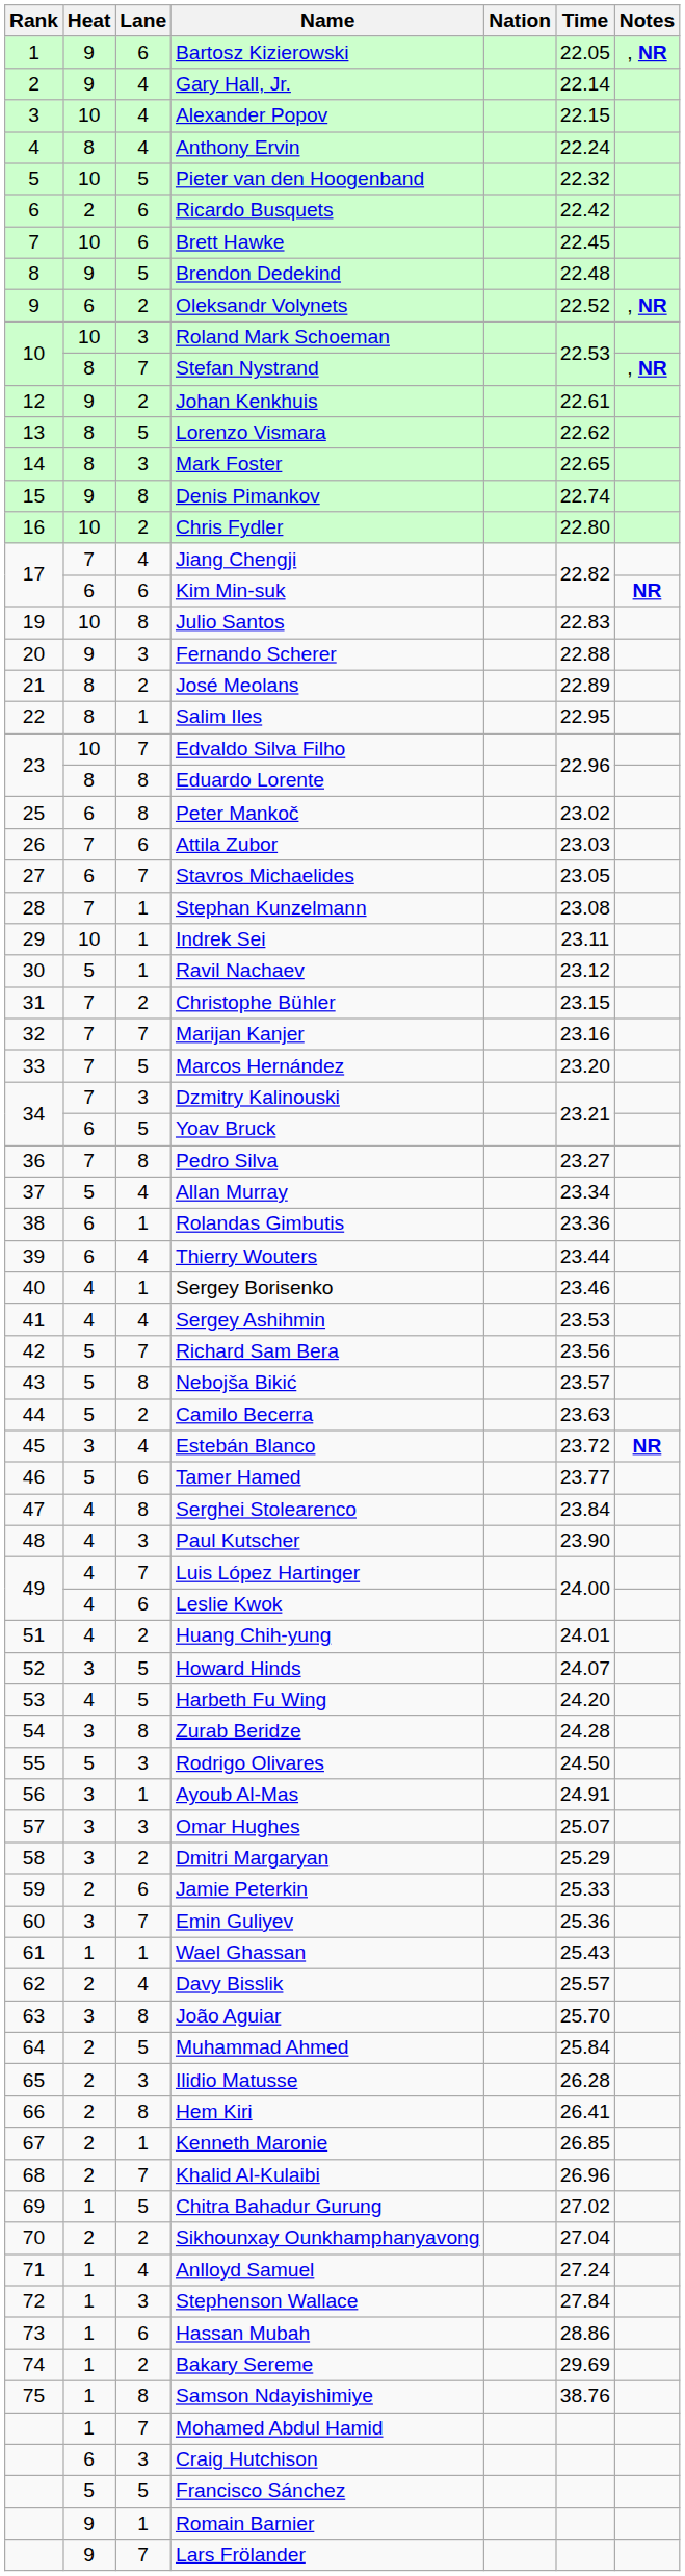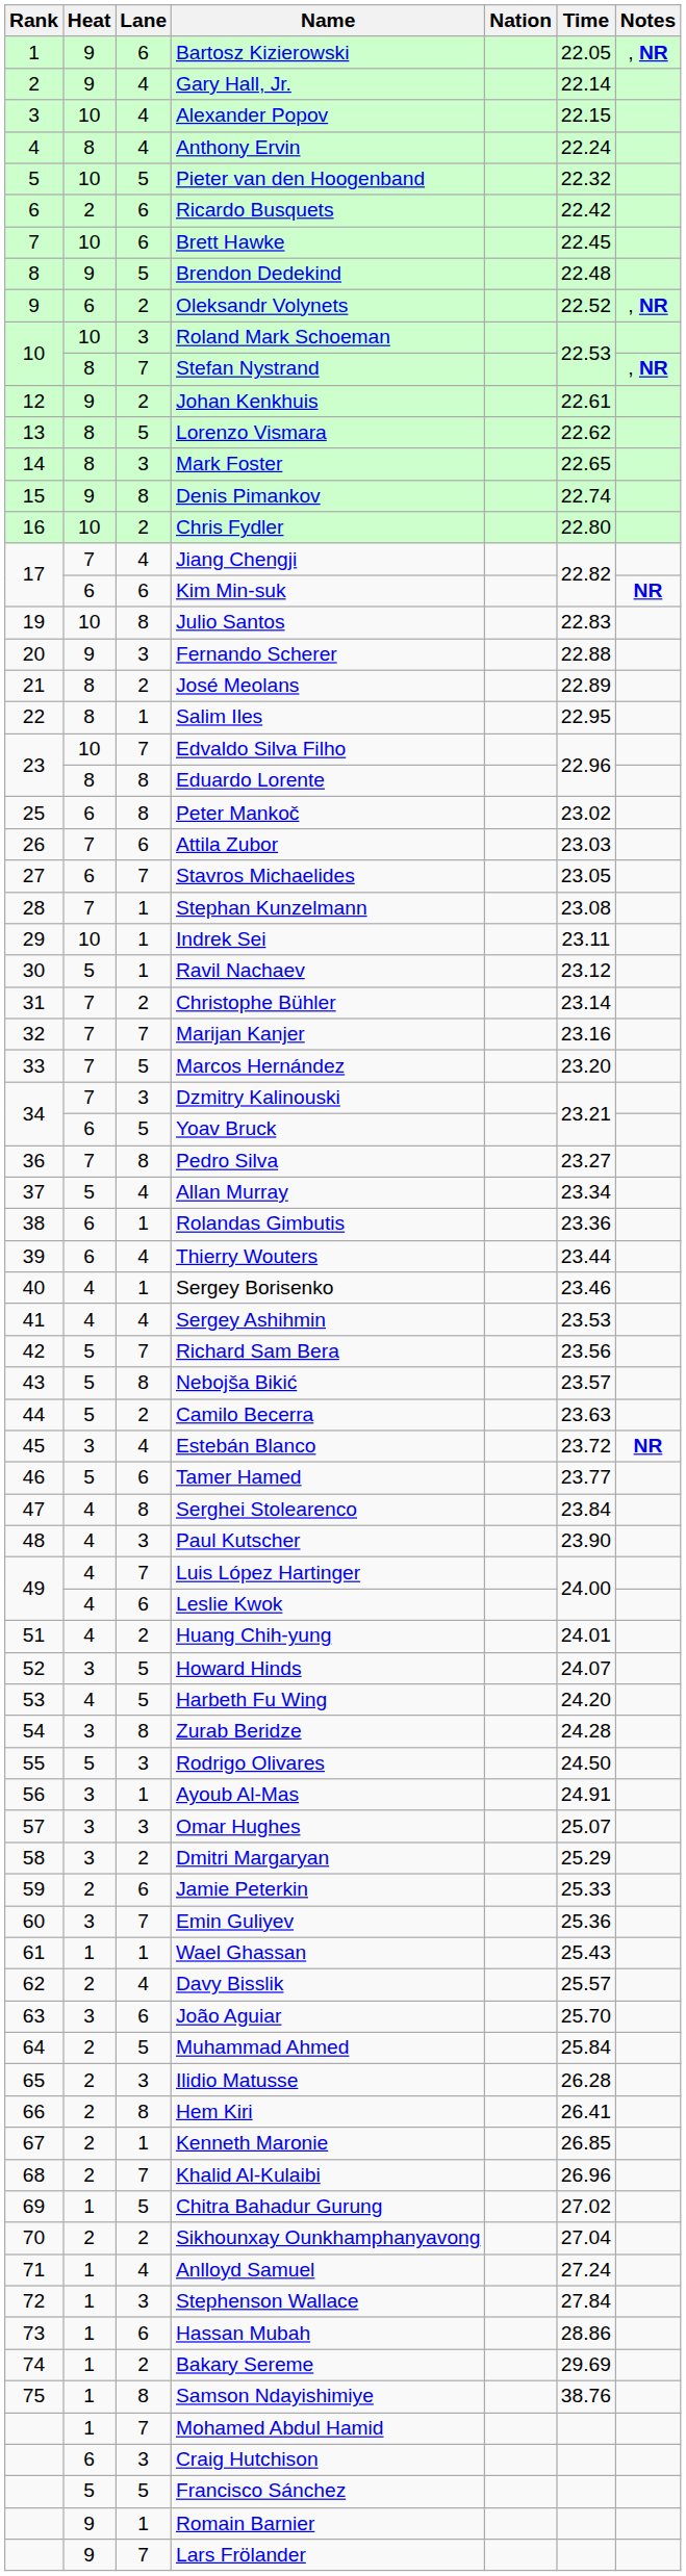 <table class="wikitable sortable" style="text-align:center">
 <tr>
 <th>Rank</th>
 <th>Heat</th>
 <th>Lane</th>
 <th>Name</th>
 <th>Nation</th>
 <th>Time</th>
 <th>Notes</th>
 </tr>
 <tr bgcolor=#ccffcc>
 <td>1</td>
 <td>9</td>
 <td>6</td>
 <td align=left><a href='#'>Bartosz Kizierowski</a></td>
 <td align=left></td>
 <td>22.05</td>
 <td>, <strong><a href='#'>NR</a></strong></td>
 </tr>
 <tr bgcolor=#ccffcc>
 <td>2</td>
 <td>9</td>
 <td>4</td>
 <td align=left><a href='#'>Gary Hall, Jr.</a></td>
 <td align=left></td>
 <td>22.14</td>
 <td></td>
 </tr>
 <tr bgcolor=#ccffcc>
 <td>3</td>
 <td>10</td>
 <td>4</td>
 <td align=left><a href='#'>Alexander Popov</a></td>
 <td align=left></td>
 <td>22.15</td>
 <td></td>
 </tr>
 <tr bgcolor=#ccffcc>
 <td>4</td>
 <td>8</td>
 <td>4</td>
 <td align=left><a href='#'>Anthony Ervin</a></td>
 <td align=left></td>
 <td>22.24</td>
 <td></td>
 </tr>
 <tr bgcolor=#ccffcc>
 <td>5</td>
 <td>10</td>
 <td>5</td>
 <td align=left><a href='#'>Pieter van den Hoogenband</a></td>
 <td align=left></td>
 <td>22.32</td>
 <td></td>
 </tr>
 <tr bgcolor=#ccffcc>
 <td>6</td>
 <td>2</td>
 <td>6</td>
 <td align=left><a href='#'>Ricardo Busquets</a></td>
 <td align=left></td>
 <td>22.42</td>
 <td></td>
 </tr>
 <tr bgcolor=#ccffcc>
 <td>7</td>
 <td>10</td>
 <td>6</td>
 <td align=left><a href='#'>Brett Hawke</a></td>
 <td align=left></td>
 <td>22.45</td>
 <td></td>
 </tr>
 <tr bgcolor=#ccffcc>
 <td>8</td>
 <td>9</td>
 <td>5</td>
 <td align=left><a href='#'>Brendon Dedekind</a></td>
 <td align=left></td>
 <td>22.48</td>
 <td></td>
 </tr>
 <tr bgcolor=#ccffcc>
 <td>9</td>
 <td>6</td>
 <td>2</td>
 <td align=left><a href='#'>Oleksandr Volynets</a></td>
 <td align=left></td>
 <td>22.52</td>
 <td>, <strong><a href='#'>NR</a></strong></td>
 </tr>
 <tr bgcolor=#ccffcc>
 <td rowspan=2>10</td>
 <td>10</td>
 <td>3</td>
 <td align=left><a href='#'>Roland Mark Schoeman</a></td>
 <td align=left></td>
 <td rowspan=2>22.53</td>
 <td></td>
 </tr>
 <tr bgcolor=#ccffcc>
 <td>8</td>
 <td>7</td>
 <td align=left><a href='#'>Stefan Nystrand</a></td>
 <td align=left></td>
 <td>, <strong><a href='#'>NR</a></strong></td>
 </tr>
 <tr bgcolor=#ccffcc>
 <td>12</td>
 <td>9</td>
 <td>2</td>
 <td align=left><a href='#'>Johan Kenkhuis</a></td>
 <td align=left></td>
 <td>22.61</td>
 <td></td>
 </tr>
 <tr bgcolor=#ccffcc>
 <td>13</td>
 <td>8</td>
 <td>5</td>
 <td align=left><a href='#'>Lorenzo Vismara</a></td>
 <td align=left></td>
 <td>22.62</td>
 <td></td>
 </tr>
 <tr bgcolor=#ccffcc>
 <td>14</td>
 <td>8</td>
 <td>3</td>
 <td align=left><a href='#'>Mark Foster</a></td>
 <td align=left></td>
 <td>22.65</td>
 <td></td>
 </tr>
 <tr bgcolor=#ccffcc>
 <td>15</td>
 <td>9</td>
 <td>8</td>
 <td align=left><a href='#'>Denis Pimankov</a></td>
 <td align=left></td>
 <td>22.74</td>
 <td></td>
 </tr>
 <tr bgcolor=#ccffcc>
 <td>16</td>
 <td>10</td>
 <td>2</td>
 <td align=left><a href='#'>Chris Fydler</a></td>
 <td align=left></td>
 <td>22.80</td>
 <td></td>
 </tr>
 <tr>
 <td rowspan=2>17</td>
 <td>7</td>
 <td>4</td>
 <td align=left><a href='#'>Jiang Chengji</a></td>
 <td align=left></td>
 <td rowspan=2>22.82</td>
 <td></td>
 </tr>
 <tr>
 <td>6</td>
 <td>6</td>
 <td align=left><a href='#'>Kim Min-suk</a></td>
 <td align=left></td>
 <td><strong><a href='#'>NR</a></strong></td>
 </tr>
 <tr>
 <td>19</td>
 <td>10</td>
 <td>8</td>
 <td align=left><a href='#'>Julio Santos</a></td>
 <td align=left></td>
 <td>22.83</td>
 <td></td>
 </tr>
 <tr>
 <td>20</td>
 <td>9</td>
 <td>3</td>
 <td align=left><a href='#'>Fernando Scherer</a></td>
 <td align=left></td>
 <td>22.88</td>
 <td></td>
 </tr>
 <tr>
 <td>21</td>
 <td>8</td>
 <td>2</td>
 <td align=left><a href='#'>José Meolans</a></td>
 <td align=left></td>
 <td>22.89</td>
 <td></td>
 </tr>
 <tr>
 <td>22</td>
 <td>8</td>
 <td>1</td>
 <td align=left><a href='#'>Salim Iles</a></td>
 <td align=left></td>
 <td>22.95</td>
 <td></td>
 </tr>
 <tr>
 <td rowspan=2>23</td>
 <td>10</td>
 <td>7</td>
 <td align=left><a href='#'>Edvaldo Silva Filho</a></td>
 <td align=left></td>
 <td rowspan=2>22.96</td>
 <td></td>
 </tr>
 <tr>
 <td>8</td>
 <td>8</td>
 <td align=left><a href='#'>Eduardo Lorente</a></td>
 <td align=left></td>
 <td></td>
 </tr>
 <tr>
 <td>25</td>
 <td>6</td>
 <td>8</td>
 <td align=left><a href='#'>Peter Mankoč</a></td>
 <td align=left></td>
 <td>23.02</td>
 <td></td>
 </tr>
 <tr>
 <td>26</td>
 <td>7</td>
 <td>6</td>
 <td align=left><a href='#'>Attila Zubor</a></td>
 <td align=left></td>
 <td>23.03</td>
 <td></td>
 </tr>
 <tr>
 <td>27</td>
 <td>6</td>
 <td>7</td>
 <td align=left><a href='#'>Stavros Michaelides</a></td>
 <td align=left></td>
 <td>23.05</td>
 <td></td>
 </tr>
 <tr>
 <td>28</td>
 <td>7</td>
 <td>1</td>
 <td align=left><a href='#'>Stephan Kunzelmann</a></td>
 <td align=left></td>
 <td>23.08</td>
 <td></td>
 </tr>
 <tr>
 <td>29</td>
 <td>10</td>
 <td>1</td>
 <td align=left><a href='#'>Indrek Sei</a></td>
 <td align=left></td>
 <td>23.11</td>
 <td></td>
 </tr>
 <tr>
 <td>30</td>
 <td>5</td>
 <td>1</td>
 <td align=left><a href='#'>Ravil Nachaev</a></td>
 <td align=left></td>
 <td>23.12</td>
 <td></td>
 </tr>
 <tr>
 <td>31</td>
 <td>7</td>
 <td>2</td>
 <td align=left><a href='#'>Christophe Bühler</a></td>
 <td align=left></td>
-<td>23.15</td>
+<td>23.14</td>
 <td></td>
 </tr>
 <tr>
 <td>32</td>
 <td>7</td>
 <td>7</td>
 <td align=left><a href='#'>Marijan Kanjer</a></td>
 <td align=left></td>
 <td>23.16</td>
 <td></td>
 </tr>
 <tr>
 <td>33</td>
 <td>7</td>
 <td>5</td>
 <td align=left><a href='#'>Marcos Hernández</a></td>
 <td align=left></td>
 <td>23.20</td>
 <td></td>
 </tr>
 <tr>
 <td rowspan=2>34</td>
 <td>7</td>
 <td>3</td>
 <td align=left><a href='#'>Dzmitry Kalinouski</a></td>
 <td align=left></td>
 <td rowspan=2>23.21</td>
 <td></td>
 </tr>
 <tr>
 <td>6</td>
 <td>5</td>
 <td align=left><a href='#'>Yoav Bruck</a></td>
 <td align=left></td>
 <td></td>
 </tr>
 <tr>
 <td>36</td>
 <td>7</td>
 <td>8</td>
 <td align=left><a href='#'>Pedro Silva</a></td>
 <td align=left></td>
 <td>23.27</td>
 <td></td>
 </tr>
 <tr>
 <td>37</td>
 <td>5</td>
 <td>4</td>
 <td align=left><a href='#'>Allan Murray</a></td>
 <td align=left></td>
 <td>23.34</td>
 <td></td>
 </tr>
 <tr>
 <td>38</td>
 <td>6</td>
 <td>1</td>
 <td align=left><a href='#'>Rolandas Gimbutis</a></td>
 <td align=left></td>
 <td>23.36</td>
 <td></td>
 </tr>
 <tr>
 <td>39</td>
 <td>6</td>
 <td>4</td>
 <td align=left><a href='#'>Thierry Wouters</a></td>
 <td align=left></td>
 <td>23.44</td>
 <td></td>
 </tr>
 <tr>
 <td>40</td>
 <td>4</td>
 <td>1</td>
 <td align=left>Sergey Borisenko</td>
 <td align=left></td>
 <td>23.46</td>
 <td></td>
 </tr>
 <tr>
 <td>41</td>
 <td>4</td>
 <td>4</td>
 <td align=left><a href='#'>Sergey Ashihmin</a></td>
 <td align=left></td>
 <td>23.53</td>
 <td></td>
 </tr>
 <tr>
 <td>42</td>
 <td>5</td>
 <td>7</td>
 <td align=left><a href='#'>Richard Sam Bera</a></td>
 <td align=left></td>
 <td>23.56</td>
 <td></td>
 </tr>
 <tr>
 <td>43</td>
 <td>5</td>
 <td>8</td>
 <td align=left><a href='#'>Nebojša Bikić</a></td>
 <td align=left></td>
 <td>23.57</td>
 <td></td>
 </tr>
 <tr>
 <td>44</td>
 <td>5</td>
 <td>2</td>
 <td align=left><a href='#'>Camilo Becerra</a></td>
 <td align=left></td>
 <td>23.63</td>
 <td></td>
 </tr>
 <tr>
 <td>45</td>
 <td>3</td>
 <td>4</td>
 <td align=left><a href='#'>Estebán Blanco</a></td>
 <td align=left></td>
 <td>23.72</td>
 <td><strong><a href='#'>NR</a></strong></td>
 </tr>
 <tr>
 <td>46</td>
 <td>5</td>
 <td>6</td>
 <td align=left><a href='#'>Tamer Hamed</a></td>
 <td align=left></td>
 <td>23.77</td>
 <td></td>
 </tr>
 <tr>
 <td>47</td>
 <td>4</td>
 <td>8</td>
 <td align=left><a href='#'>Serghei Stolearenco</a></td>
 <td align=left></td>
 <td>23.84</td>
 <td></td>
 </tr>
 <tr>
 <td>48</td>
 <td>4</td>
 <td>3</td>
 <td align=left><a href='#'>Paul Kutscher</a></td>
 <td align=left></td>
 <td>23.90</td>
 <td></td>
 </tr>
 <tr>
 <td rowspan=2>49</td>
 <td>4</td>
 <td>7</td>
 <td align=left><a href='#'>Luis López Hartinger</a></td>
 <td align=left></td>
 <td rowspan=2>24.00</td>
 <td></td>
 </tr>
 <tr>
 <td>4</td>
 <td>6</td>
 <td align=left><a href='#'>Leslie Kwok</a></td>
 <td align=left></td>
 <td></td>
 </tr>
 <tr>
 <td>51</td>
 <td>4</td>
 <td>2</td>
 <td align=left><a href='#'>Huang Chih-yung</a></td>
 <td align=left></td>
 <td>24.01</td>
 <td></td>
 </tr>
 <tr>
 <td>52</td>
 <td>3</td>
 <td>5</td>
 <td align=left><a href='#'>Howard Hinds</a></td>
 <td align=left></td>
 <td>24.07</td>
 <td></td>
 </tr>
 <tr>
 <td>53</td>
 <td>4</td>
 <td>5</td>
 <td align=left><a href='#'>Harbeth Fu Wing</a></td>
 <td align=left></td>
 <td>24.20</td>
 <td></td>
 </tr>
 <tr>
 <td>54</td>
 <td>3</td>
 <td>8</td>
 <td align=left><a href='#'>Zurab Beridze</a></td>
 <td align=left></td>
 <td>24.28</td>
 <td></td>
 </tr>
 <tr>
 <td>55</td>
 <td>5</td>
 <td>3</td>
 <td align=left><a href='#'>Rodrigo Olivares</a></td>
 <td align=left></td>
 <td>24.50</td>
 <td></td>
 </tr>
 <tr>
 <td>56</td>
 <td>3</td>
 <td>1</td>
 <td align=left><a href='#'>Ayoub Al-Mas</a></td>
 <td align=left></td>
 <td>24.91</td>
 <td></td>
 </tr>
 <tr>
 <td>57</td>
 <td>3</td>
 <td>3</td>
 <td align=left><a href='#'>Omar Hughes</a></td>
 <td align=left></td>
 <td>25.07</td>
 <td></td>
 </tr>
 <tr>
 <td>58</td>
 <td>3</td>
 <td>2</td>
 <td align=left><a href='#'>Dmitri Margaryan</a></td>
 <td align=left></td>
 <td>25.29</td>
 <td></td>
 </tr>
 <tr>
 <td>59</td>
 <td>2</td>
 <td>6</td>
 <td align=left><a href='#'>Jamie Peterkin</a></td>
 <td align=left></td>
 <td>25.33</td>
 <td></td>
 </tr>
 <tr>
 <td>60</td>
 <td>3</td>
 <td>7</td>
 <td align=left><a href='#'>Emin Guliyev</a></td>
 <td align=left></td>
 <td>25.36</td>
 <td></td>
 </tr>
 <tr>
 <td>61</td>
 <td>1</td>
 <td>1</td>
 <td align=left><a href='#'>Wael Ghassan</a></td>
 <td align=left></td>
 <td>25.43</td>
 <td></td>
 </tr>
 <tr>
 <td>62</td>
 <td>2</td>
 <td>4</td>
 <td align=left><a href='#'>Davy Bisslik</a></td>
 <td align=left></td>
 <td>25.57</td>
 <td></td>
 </tr>
 <tr>
 <td>63</td>
 <td>3</td>
-<td>8</td>
+<td>6</td>
 <td align=left><a href='#'>João Aguiar</a></td>
 <td align=left></td>
 <td>25.70</td>
 <td></td>
 </tr>
 <tr>
 <td>64</td>
 <td>2</td>
 <td>5</td>
 <td align=left><a href='#'>Muhammad Ahmed</a></td>
 <td align=left></td>
 <td>25.84</td>
 <td></td>
 </tr>
 <tr>
 <td>65</td>
 <td>2</td>
 <td>3</td>
 <td align=left><a href='#'>Ilidio Matusse</a></td>
 <td align=left></td>
 <td>26.28</td>
 <td></td>
 </tr>
 <tr>
 <td>66</td>
 <td>2</td>
 <td>8</td>
 <td align=left><a href='#'>Hem Kiri</a></td>
 <td align=left></td>
 <td>26.41</td>
 <td></td>
 </tr>
 <tr>
 <td>67</td>
 <td>2</td>
 <td>1</td>
 <td align=left><a href='#'>Kenneth Maronie</a></td>
 <td align=left></td>
 <td>26.85</td>
 <td></td>
 </tr>
 <tr>
 <td>68</td>
 <td>2</td>
 <td>7</td>
 <td align=left><a href='#'>Khalid Al-Kulaibi</a></td>
 <td align=left></td>
 <td>26.96</td>
 <td></td>
 </tr>
 <tr>
 <td>69</td>
 <td>1</td>
 <td>5</td>
 <td align=left><a href='#'>Chitra Bahadur Gurung</a></td>
 <td align=left></td>
 <td>27.02</td>
 <td></td>
 </tr>
 <tr>
 <td>70</td>
 <td>2</td>
 <td>2</td>
 <td align=left><a href='#'>Sikhounxay Ounkhamphanyavong</a></td>
 <td align=left></td>
 <td>27.04</td>
 <td></td>
 </tr>
 <tr>
 <td>71</td>
 <td>1</td>
 <td>4</td>
 <td align=left><a href='#'>Anlloyd Samuel</a></td>
 <td align=left></td>
 <td>27.24</td>
 <td></td>
 </tr>
 <tr>
 <td>72</td>
 <td>1</td>
 <td>3</td>
 <td align=left><a href='#'>Stephenson Wallace</a></td>
 <td align=left></td>
 <td>27.84</td>
 <td></td>
 </tr>
 <tr>
 <td>73</td>
 <td>1</td>
 <td>6</td>
 <td align=left><a href='#'>Hassan Mubah</a></td>
 <td align=left></td>
 <td>28.86</td>
 <td></td>
 </tr>
 <tr>
 <td>74</td>
 <td>1</td>
 <td>2</td>
 <td align=left><a href='#'>Bakary Sereme</a></td>
 <td align=left></td>
 <td>29.69</td>
 <td></td>
 </tr>
 <tr>
 <td>75</td>
 <td>1</td>
 <td>8</td>
 <td align=left><a href='#'>Samson Ndayishimiye</a></td>
 <td align=left></td>
 <td>38.76</td>
 <td></td>
 </tr>
 <tr>
 <td></td>
 <td>1</td>
 <td>7</td>
 <td align=left><a href='#'>Mohamed Abdul Hamid</a></td>
 <td align=left></td>
 <td></td>
 <td></td>
 </tr>
 <tr>
 <td></td>
 <td>6</td>
 <td>3</td>
 <td align=left><a href='#'>Craig Hutchison</a></td>
 <td align=left></td>
 <td></td>
 <td></td>
 </tr>
 <tr>
 <td></td>
 <td>5</td>
 <td>5</td>
 <td align=left><a href='#'>Francisco Sánchez</a></td>
 <td align=left></td>
 <td></td>
 <td></td>
 </tr>
 <tr>
 <td></td>
 <td>9</td>
 <td>1</td>
 <td align=left><a href='#'>Romain Barnier</a></td>
 <td align=left></td>
 <td></td>
 <td></td>
 </tr>
 <tr>
 <td></td>
 <td>9</td>
 <td>7</td>
 <td align=left><a href='#'>Lars Frölander</a></td>
 <td align=left></td>
 <td></td>
 <td></td>
 </tr>
 </table>
